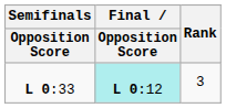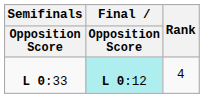 <table class=wikitable style="font-size:90%">
 <tr>
 <th>Semifinals</th>
 <th>Final / </th>
 <th rowspan=2>Rank</th>
 </tr>
 <tr style="font-size:95%">
 <th>Opposition<br>Score</th>
 <th>Opposition<br>Score</th>
 </tr>
 <tr align=center>
 <td><br><strong>L</strong>  <strong>0</strong>:33</td>
 <td style="background: paleturquoise;"><br><strong>L</strong>  <strong>0</strong>:12</td>
-<td>3</td>
+<td>4</td>
 </tr>
 </table>
